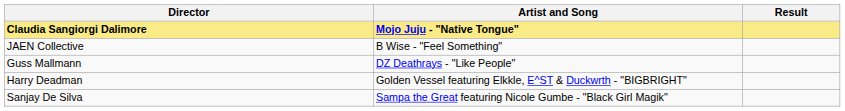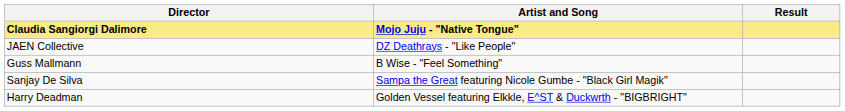 <table class="sortable wikitable">
 <tr>
 <th width="19%">Director</th>
 <th width="19%">Artist and Song</th>
 <th width="5%">Result</th>
 </tr>
 <tr style="background:#FAEB86">
 <td><strong>Claudia Sangiorgi Dalimore</strong></td>
 <td><strong><a href='#'>Mojo Juju</a> - "Native Tongue"</strong></td>
 <td></td>
 </tr>
 <tr>
 <td>JAEN Collective</td>
+<td><a href='#'>DZ Deathrays</a> - "Like People"</td>
+<td></td>
+</tr>
+<tr>
+<td>Guss Mallmann</td>
 <td>B Wise - "Feel Something"</td>
 <td></td>
 </tr>
 <tr>
-<td>Guss Mallmann</td>
-<td><a href='#'>DZ Deathrays</a> - "Like People"</td>
+<td>Sanjay De Silva</td>
+<td><a href='#'>Sampa the Great</a> featuring Nicole Gumbe - "Black Girl Magik"</td>
 <td></td>
 </tr>
 <tr>
 <td>Harry Deadman</td>
 <td>Golden Vessel featuring Elkkle, <a href='#'>E^ST</a> & <a href='#'>Duckwrth</a> - "BIGBRIGHT"</td>
 <td></td>
 </tr>
-<tr>
-<td>Sanjay De Silva</td>
-<td><a href='#'>Sampa the Great</a> featuring Nicole Gumbe - "Black Girl Magik"</td>
-<td></td>
-</tr>
 </table>
